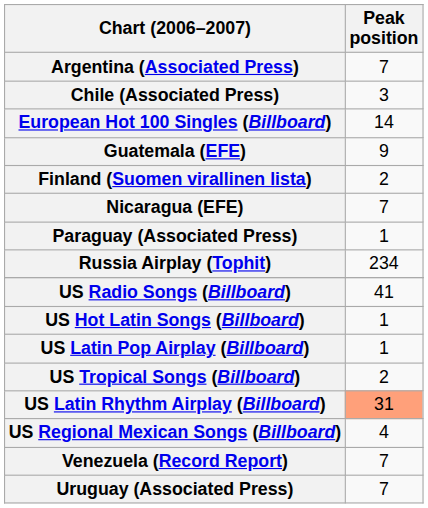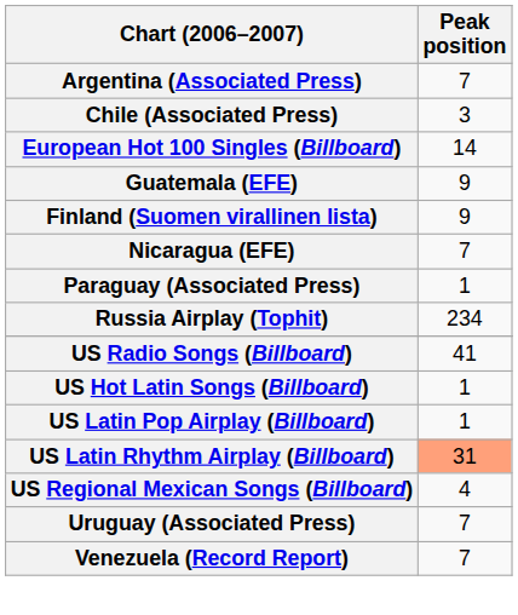 <table class="wikitable sortable plainrowheaders" style="text-align:center">
 <tr>
 <th style="text-align:center;">Chart (2006–2007)</th>
 <th style="text-align:center;">Peak<br>position</th>
 </tr>
 <tr>
 <th scope="row">Argentina (<a href='#'>Associated Press</a>)</th>
 <td align="center">7</td>
 </tr>
 <tr>
 <th scope="row">Chile (Associated Press)</th>
 <td align="center">3</td>
 </tr>
 <tr>
 <th scope="row"><a href='#'>European Hot 100 Singles</a> (<a href='#'><em>Billboard</em></a>)</th>
 <td align="center">14</td>
 </tr>
 <tr>
 <th scope="row">Guatemala (<a href='#'>EFE</a>)</th>
 <td align="center">9</td>
 </tr>
 <tr>
 <th scope="row">Finland (<a href='#'>Suomen virallinen lista</a>)</th>
-<td style="text-align:center;">2</td>
+<td style="text-align:center;">9</td>
 </tr>
 <tr>
 <th scope="row">Nicaragua (EFE)</th>
 <td align="center">7</td>
 </tr>
 <tr>
 <th scope="row">Paraguay (Associated Press)</th>
 <td align="center">1</td>
 </tr>
 <tr>
 <th scope="row">Russia Airplay (<a href='#'>Tophit</a>)</th>
 <td style="text-align:center;">234</td>
 </tr>
 <tr>
 </tr>
 <tr>
 <th scope="row">US <a href='#'>Radio Songs</a> (<a href='#'><em>Billboard</em></a>)</th>
 <td style="text-align:center;">41</td>
 </tr>
 <tr>
 <th scope="row">US <a href='#'>Hot Latin Songs</a> (<a href='#'><em>Billboard</em></a>)</th>
 <td style="text-align:center;">1</td>
 </tr>
 <tr>
 <th scope="row">US <a href='#'>Latin Pop Airplay</a> (<a href='#'><em>Billboard</em></a>)</th>
 <td style="text-align:center;">1</td>
 </tr>
 <tr>
-<th scope="row">US <a href='#'>Tropical Songs</a> (<a href='#'><em>Billboard</em></a>)</th>
-<td align="center">2</td>
-</tr>
-<tr>
 <th scope="row">US <a href='#'>Latin Rhythm Airplay</a> (<a href='#'><em>Billboard</em></a>)</th>
 <td align="center" style="background: lightsalmon;">31</td>
 </tr>
 <tr>
 <th scope="row">US <a href='#'>Regional Mexican Songs</a> (<a href='#'><em>Billboard</em></a>)</th>
 <td align="center">4</td>
 </tr>
 <tr>
+<th scope="row">Uruguay (Associated Press)</th>
+<td align="center">7</td>
+</tr>
+<tr>
 <th scope="row">Venezuela (<a href='#'>Record Report</a>)</th>
 <td align="center">7</td>
 </tr>
-<tr>
-<th scope="row">Uruguay (Associated Press)</th>
-<td align="center">7</td>
-</tr>
 </table>
